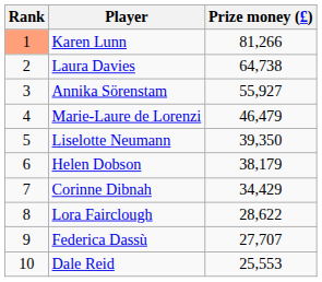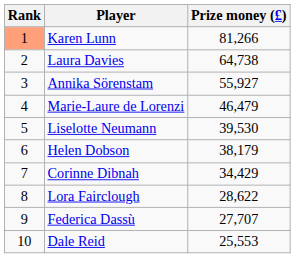 <table class="wikitable">
 <tr>
 <th>Rank</th>
 <th>Player</th>
 <th>Prize money (<a href='#'>£</a>)</th>
 </tr>
 <tr>
 <td align=center style="background: lightsalmon;">1</td>
 <td> <a href='#'>Karen Lunn</a></td>
 <td align=center>81,266</td>
 </tr>
 <tr>
 <td align=center>2</td>
 <td> <a href='#'>Laura Davies</a></td>
 <td align=center>64,738</td>
 </tr>
 <tr>
 <td align=center>3</td>
 <td> <a href='#'>Annika Sörenstam</a></td>
 <td align=center>55,927</td>
 </tr>
 <tr>
 <td align=center>4</td>
 <td> <a href='#'>Marie-Laure de Lorenzi</a></td>
 <td align=center>46,479</td>
 </tr>
 <tr>
 <td align=center>5</td>
 <td> <a href='#'>Liselotte Neumann</a></td>
-<td align=center>39,350</td>
+<td align=center>39,530</td>
 </tr>
 <tr>
 <td align=center>6</td>
 <td> <a href='#'>Helen Dobson</a></td>
 <td align=center>38,179</td>
 </tr>
 <tr>
 <td align=center>7</td>
 <td> <a href='#'>Corinne Dibnah</a></td>
 <td align=center>34,429</td>
 </tr>
 <tr>
 <td align=center>8</td>
 <td> <a href='#'>Lora Fairclough</a></td>
 <td align=center>28,622</td>
 </tr>
 <tr>
 <td align=center>9</td>
 <td> <a href='#'>Federica Dassù</a></td>
 <td align=center>27,707</td>
 </tr>
 <tr>
 <td align=center>10</td>
 <td> <a href='#'>Dale Reid</a></td>
 <td align=center>25,553</td>
 </tr>
 </table>
